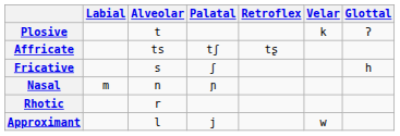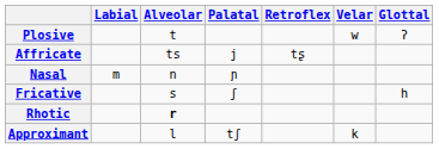 <table class="wikitable" style=text-align:center>
 <tr>
 <th></th>
 <th><a href='#'>Labial</a></th>
 <th><a href='#'>Alveolar</a></th>
 <th><a href='#'>Palatal</a></th>
 <th><a href='#'>Retroflex</a></th>
 <th><a href='#'>Velar</a></th>
 <th><a href='#'>Glottal</a></th>
 </tr>
 <tr align="center">
 <th><a href='#'>Plosive</a></th>
 <td></td>
 <td>t</td>
 <td></td>
 <td></td>
-<td>k</td>
+<td>w</td>
 <td>ʔ</td>
 </tr>
 <tr>
 <th><a href='#'>Affricate</a></th>
 <td></td>
 <td>ts</td>
-<td>tʃ</td>
+<td>j</td>
 <td>tʂ</td>
+<td></td>
+<td></td>
+</tr>
+<tr align="center">
+<th><a href='#'>Nasal</a></th>
+<td>m</td>
+<td>n</td>
+<td>ɲ</td>
+<td></td>
 <td></td>
 <td></td>
 </tr>
 <tr align="center">
 <th><a href='#'>Fricative</a></th>
 <td></td>
 <td>s</td>
 <td>ʃ</td>
 <td></td>
 <td></td>
 <td>h</td>
 </tr>
-<tr align="center">
-<th><a href='#'>Nasal</a></th>
-<td>m</td>
-<td>n</td>
-<td>ɲ</td>
-<td></td>
-<td></td>
-<td></td>
-</tr>
 <tr>
 <th><a href='#'>Rhotic</a></th>
 <td></td>
-<td>r</td>
+<td><strong>r</strong></td>
 <td></td>
 <td></td>
 <td></td>
 <td></td>
 </tr>
 <tr align="center">
 <th><a href='#'>Approximant</a></th>
 <td></td>
 <td>l</td>
-<td>j</td>
+<td>tʃ</td>
 <td></td>
-<td>w</td>
+<td>k</td>
 <td></td>
 </tr>
 </table>
